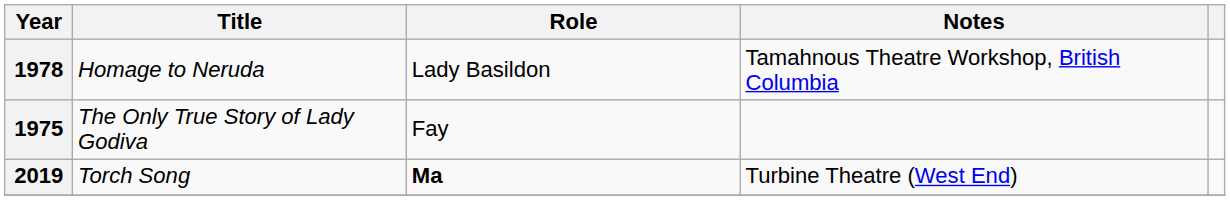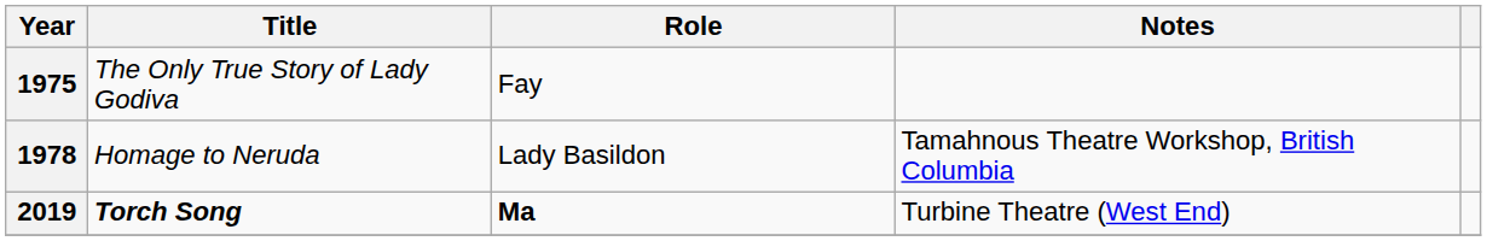 <table class="wikitable plainrowheaders sortable" style="margin-right: 0; width:70%">
 <tr>
 <th style="width:2%">Year</th>
 <th style="width:20%">Title</th>
 <th style="width:20%">Role</th>
 <th style="width:28%">Notes</th>
 <th style="width:1%" class="unsortable"></th>
 </tr>
 <tr>
+<th scope="row">1975</th>
+<td><em>The Only True Story of Lady Godiva </em></td>
+<td>Fay</td>
+<td></td>
+<td style="text-align:center;"></td>
+</tr>
+<tr>
 <th scope="row">1978</th>
 <td><em>Homage to Neruda</em></td>
 <td>Lady Basildon</td>
 <td>Tamahnous Theatre Workshop, <a href='#'>British Columbia</a></td>
 <td style="text-align:center;"></td>
 </tr>
 <tr>
-<th scope="row">1975</th>
-<td><em>The Only True Story of Lady Godiva </em></td>
-<td>Fay</td>
-<td></td>
-<td style="text-align:center;"></td>
-</tr>
-<tr>
 <th scope="row">2019</th>
-<td><em>Torch Song</em></td>
+<td><strong><em>Torch Song</em></strong></td>
 <td><strong>Ma</strong></td>
 <td>Turbine Theatre (<a href='#'>West End</a>)</td>
 <td style="text-align:center;"></td>
 </tr>
 <tr>
 </tr>
 </table>
